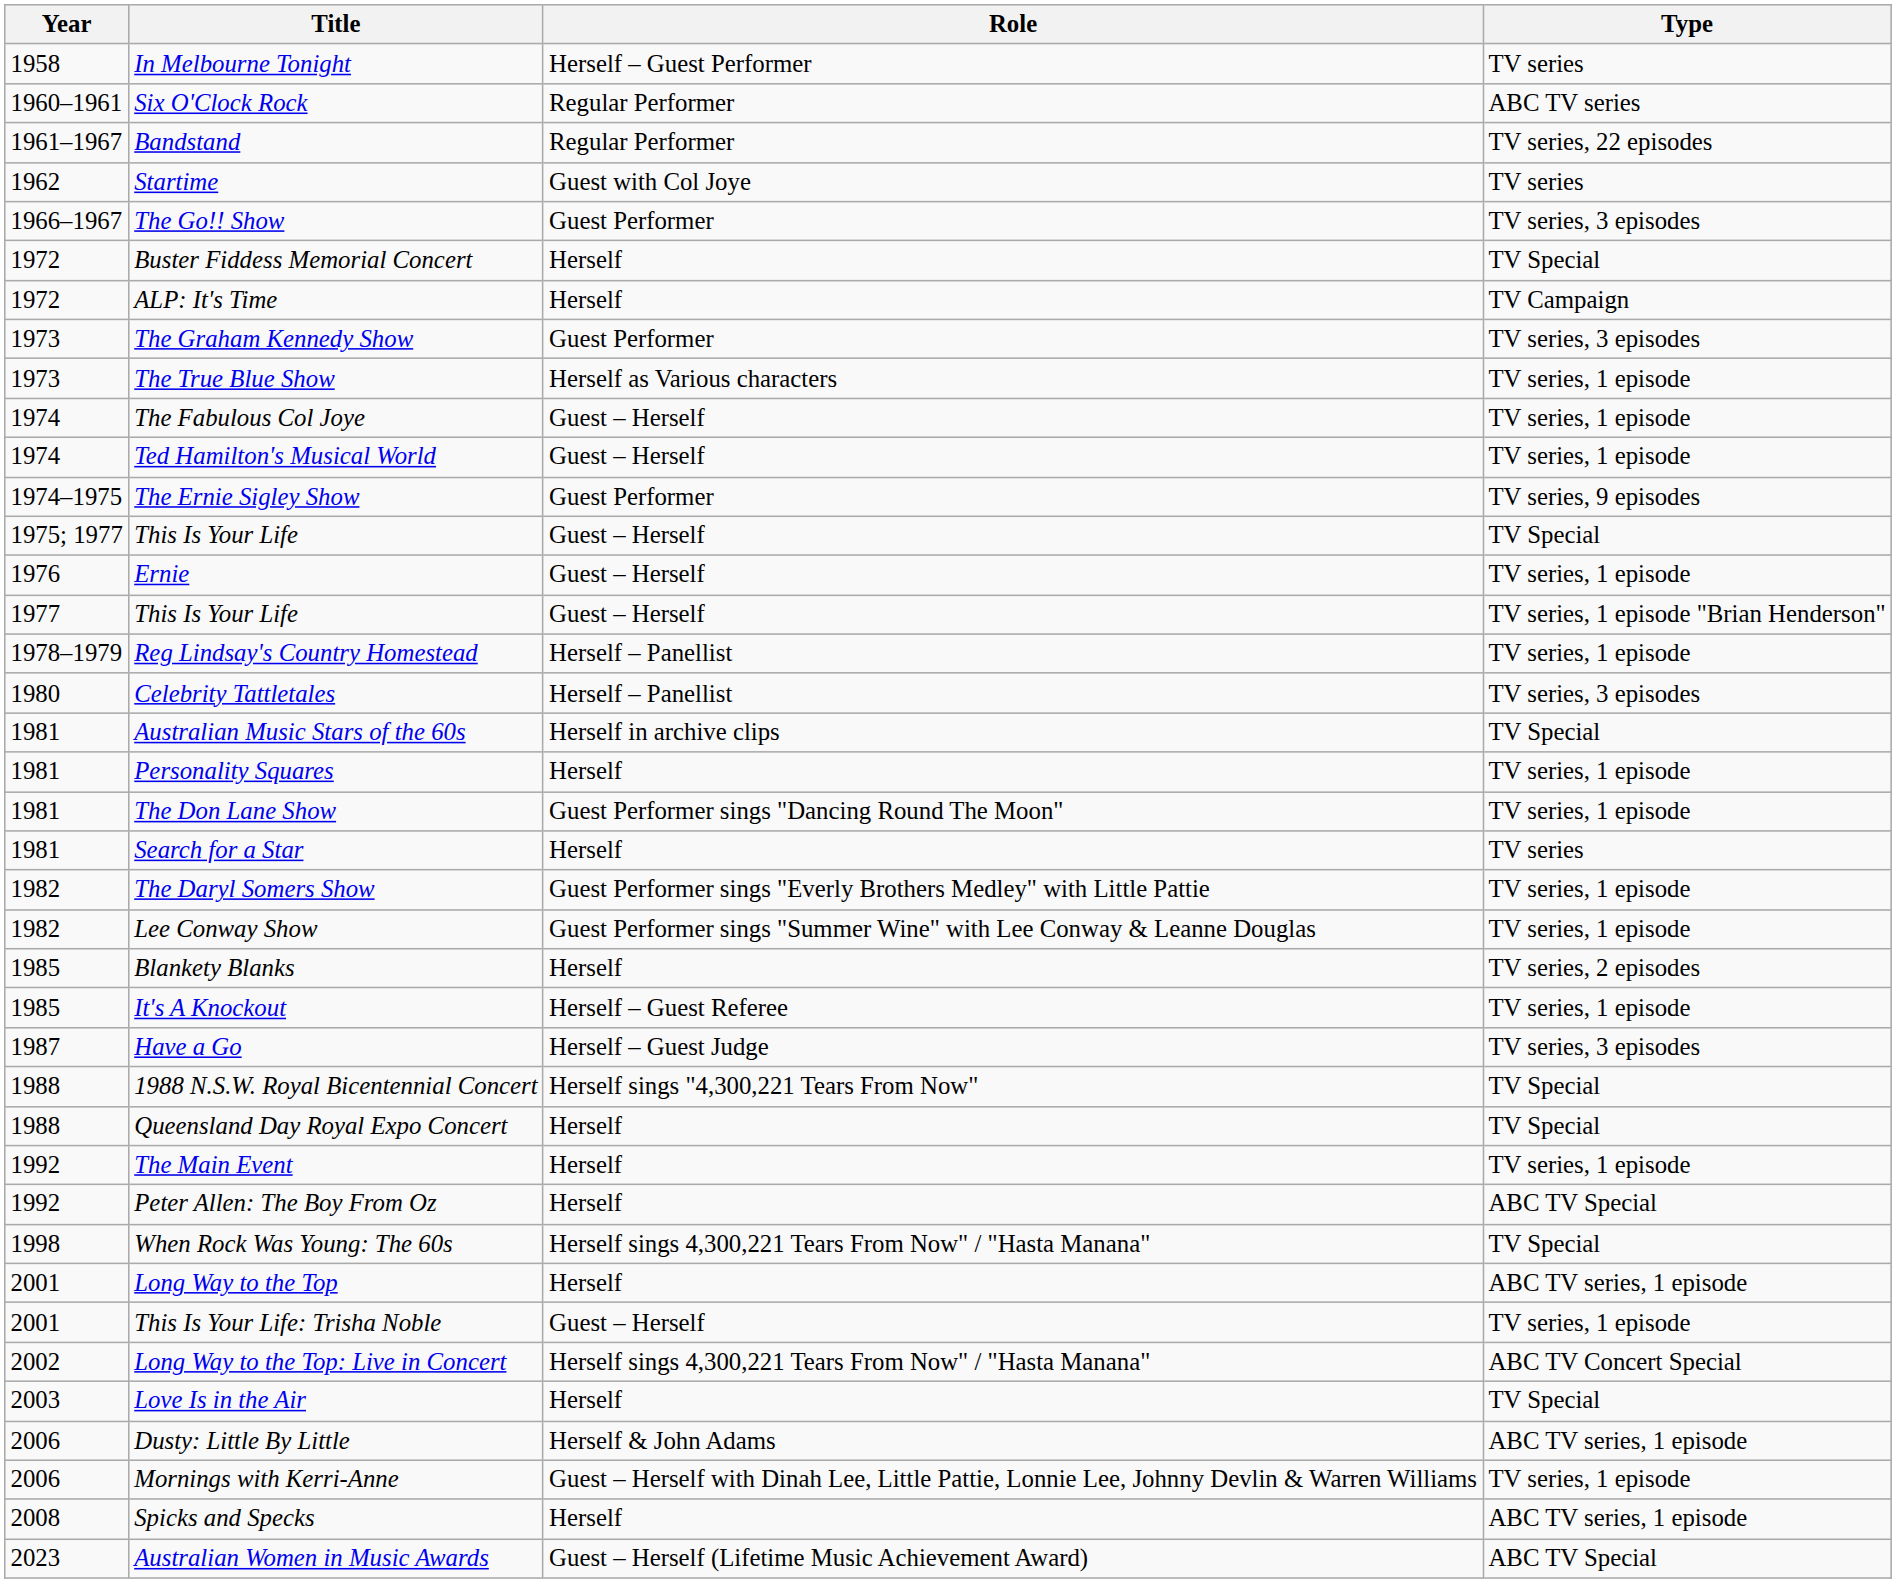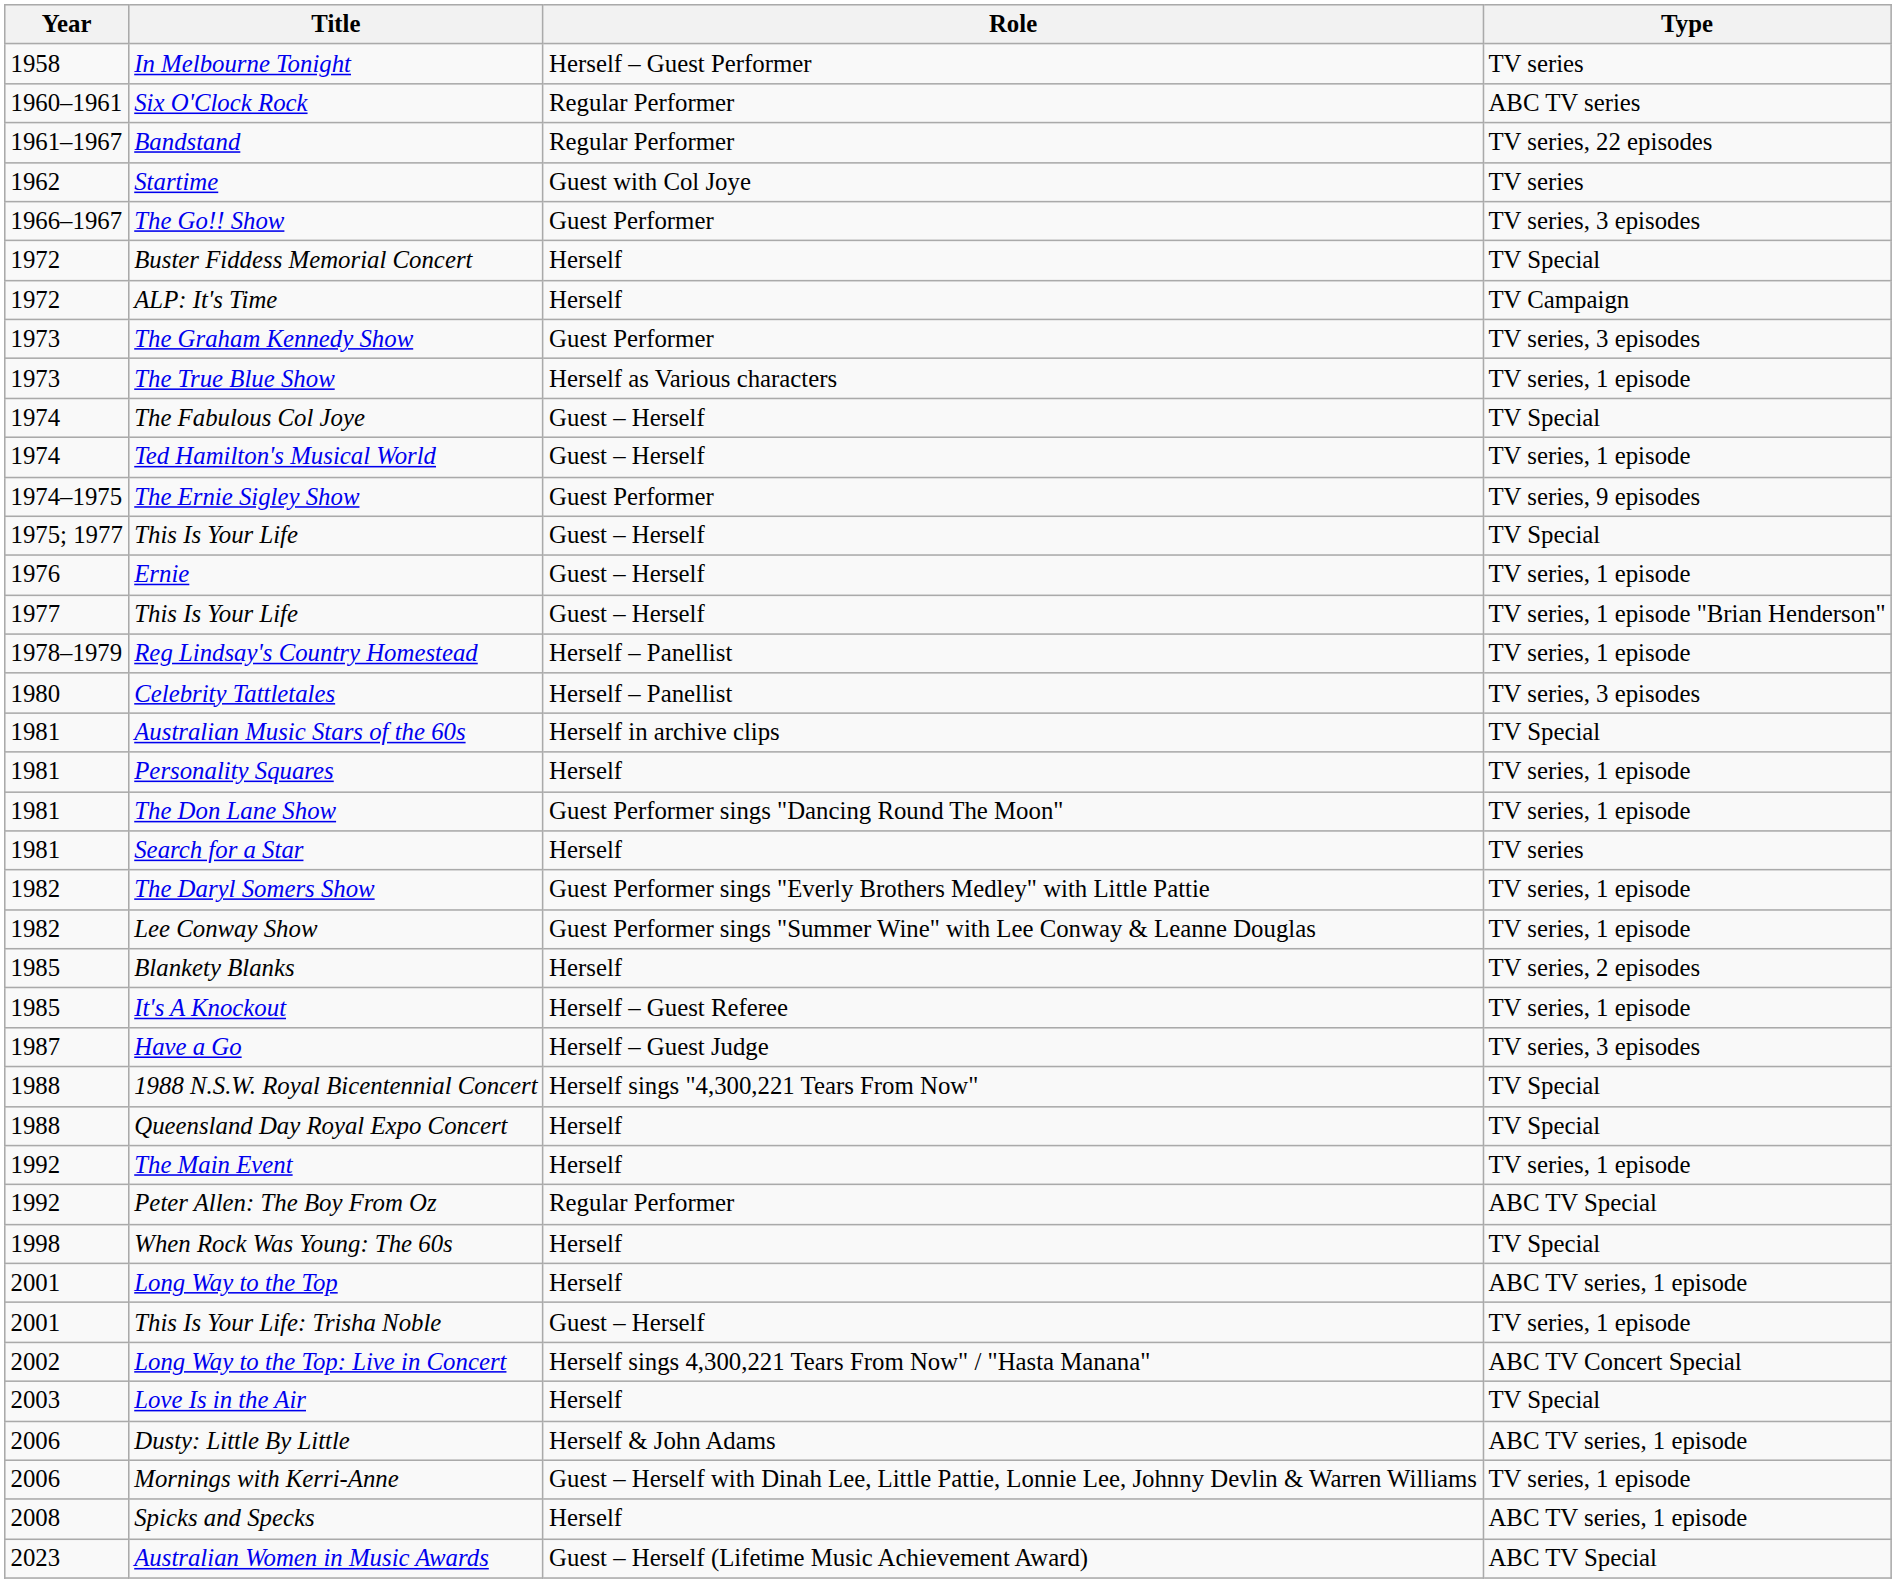 <table class="wikitable">
 <tr>
 <th>Year</th>
 <th>Title</th>
 <th>Role</th>
 <th>Type</th>
 </tr>
 <tr>
 <td>1958</td>
 <td><em><a href='#'>In Melbourne Tonight</a></em></td>
 <td>Herself – Guest Performer</td>
 <td>TV series</td>
 </tr>
 <tr>
 <td>1960–1961</td>
 <td><em><a href='#'>Six O'Clock Rock</a></em></td>
 <td>Regular Performer</td>
 <td>ABC TV series</td>
 </tr>
 <tr>
 <td>1961–1967</td>
 <td><em><a href='#'>Bandstand</a></em></td>
 <td>Regular Performer</td>
 <td>TV series, 22 episodes</td>
 </tr>
 <tr>
 <td>1962</td>
 <td><em><a href='#'>Startime</a></em></td>
 <td>Guest with Col Joye</td>
 <td>TV series</td>
 </tr>
 <tr>
 <td>1966–1967</td>
 <td><em><a href='#'>The Go!! Show</a></em></td>
 <td>Guest Performer</td>
 <td>TV series, 3 episodes</td>
 </tr>
 <tr>
 <td>1972</td>
 <td><em>Buster Fiddess Memorial Concert</em></td>
 <td>Herself</td>
 <td>TV Special</td>
 </tr>
 <tr>
 <td>1972</td>
 <td><em>ALP: It's Time</em></td>
 <td>Herself</td>
 <td>TV Campaign</td>
 </tr>
 <tr>
 <td>1973</td>
 <td><em><a href='#'>The Graham Kennedy Show</a></em></td>
 <td>Guest Performer</td>
 <td>TV series, 3 episodes</td>
 </tr>
 <tr>
 <td>1973</td>
 <td><em><a href='#'>The True Blue Show</a></em></td>
 <td>Herself as Various characters</td>
 <td>TV series, 1 episode</td>
 </tr>
 <tr>
 <td>1974</td>
 <td><em>The Fabulous Col Joye</em></td>
 <td>Guest – Herself</td>
-<td>TV series, 1 episode</td>
+<td>TV Special</td>
 </tr>
 <tr>
 <td>1974</td>
 <td><em><a href='#'>Ted Hamilton's Musical World</a></em></td>
 <td>Guest – Herself</td>
 <td>TV series, 1 episode</td>
 </tr>
 <tr>
 <td>1974–1975</td>
 <td><em><a href='#'>The Ernie Sigley Show</a></em></td>
 <td>Guest Performer</td>
 <td>TV series, 9 episodes</td>
 </tr>
 <tr>
 <td>1975; 1977</td>
 <td><em>This Is Your Life</em></td>
 <td>Guest – Herself</td>
 <td>TV Special</td>
 </tr>
 <tr>
 <td>1976</td>
 <td><em><a href='#'>Ernie</a></em></td>
 <td>Guest – Herself</td>
 <td>TV series, 1 episode</td>
 </tr>
 <tr>
 <td>1977</td>
 <td><em>This Is Your Life</em></td>
 <td>Guest – Herself</td>
 <td>TV series, 1 episode "Brian Henderson"</td>
 </tr>
 <tr>
 <td>1978–1979</td>
 <td><em><a href='#'>Reg Lindsay's Country Homestead</a></em></td>
 <td>Herself – Panellist</td>
 <td>TV series, 1 episode</td>
 </tr>
 <tr>
 <td>1980</td>
 <td><em><a href='#'>Celebrity Tattletales</a></em></td>
 <td>Herself – Panellist</td>
 <td>TV series, 3 episodes</td>
 </tr>
 <tr>
 <td>1981</td>
 <td><em><a href='#'>Australian Music Stars of the 60s</a></em></td>
 <td>Herself in archive clips</td>
 <td>TV Special</td>
 </tr>
 <tr>
 <td>1981</td>
 <td><em><a href='#'>Personality Squares</a></em></td>
 <td>Herself</td>
 <td>TV series, 1 episode</td>
 </tr>
 <tr>
 <td>1981</td>
 <td><em><a href='#'>The Don Lane Show</a></em></td>
 <td>Guest Performer sings "Dancing Round The Moon"</td>
 <td>TV series, 1 episode</td>
 </tr>
 <tr>
 <td>1981</td>
 <td><em><a href='#'>Search for a Star</a></em></td>
 <td>Herself</td>
 <td>TV series</td>
 </tr>
 <tr>
 <td>1982</td>
 <td><em><a href='#'>The Daryl Somers Show</a></em></td>
 <td>Guest Performer sings "Everly Brothers Medley" with Little Pattie</td>
 <td>TV series, 1 episode</td>
 </tr>
 <tr>
 <td>1982</td>
 <td><em>Lee Conway Show</em></td>
 <td>Guest Performer sings "Summer Wine" with Lee Conway & Leanne Douglas</td>
 <td>TV series, 1 episode</td>
 </tr>
 <tr>
 <td>1985</td>
 <td><em>Blankety Blanks</em></td>
 <td>Herself</td>
 <td>TV series, 2 episodes</td>
 </tr>
 <tr>
 <td>1985</td>
 <td><em><a href='#'>It's A Knockout</a></em></td>
 <td>Herself – Guest Referee</td>
 <td>TV series, 1 episode</td>
 </tr>
 <tr>
 <td>1987</td>
 <td><em><a href='#'>Have a Go</a></em></td>
 <td>Herself – Guest Judge</td>
 <td>TV series, 3 episodes</td>
 </tr>
 <tr>
 <td>1988</td>
 <td><em>1988 N.S.W. Royal Bicentennial Concert</em></td>
 <td>Herself sings "4,300,221 Tears From Now"</td>
 <td>TV Special</td>
 </tr>
 <tr>
 <td>1988</td>
 <td><em>Queensland Day Royal Expo Concert</em></td>
 <td>Herself</td>
 <td>TV Special</td>
 </tr>
 <tr>
 <td>1992</td>
 <td><em><a href='#'>The Main Event</a></em></td>
 <td>Herself</td>
 <td>TV series, 1 episode</td>
 </tr>
 <tr>
 <td>1992</td>
 <td><em>Peter Allen: The Boy From Oz</em></td>
-<td>Herself</td>
+<td>Regular Performer</td>
 <td>ABC TV Special</td>
 </tr>
 <tr>
 <td>1998</td>
 <td><em>When Rock Was Young: The 60s</em></td>
-<td>Herself sings 4,300,221 Tears From Now" / "Hasta Manana"</td>
+<td>Herself</td>
 <td>TV Special</td>
 </tr>
 <tr>
 <td>2001</td>
 <td><em><a href='#'>Long Way to the Top</a></em></td>
 <td>Herself</td>
 <td>ABC TV series, 1 episode</td>
 </tr>
 <tr>
 <td>2001</td>
 <td><em>This Is Your Life: Trisha Noble</em></td>
 <td>Guest – Herself</td>
 <td>TV series, 1 episode</td>
 </tr>
 <tr>
 <td>2002</td>
 <td><em><a href='#'>Long Way to the Top: Live in Concert</a></em></td>
 <td>Herself sings 4,300,221 Tears From Now" / "Hasta Manana"</td>
 <td>ABC TV Concert Special</td>
 </tr>
 <tr>
 <td>2003</td>
 <td><em><a href='#'>Love Is in the Air</a></em></td>
 <td>Herself</td>
 <td>TV Special</td>
 </tr>
 <tr>
 <td>2006</td>
 <td><em>Dusty: Little By Little</em></td>
 <td>Herself & John Adams</td>
 <td>ABC TV series, 1 episode</td>
 </tr>
 <tr>
 <td>2006</td>
 <td><em>Mornings with Kerri-Anne</em></td>
 <td>Guest – Herself with Dinah Lee, Little Pattie, Lonnie Lee, Johnny Devlin & Warren Williams</td>
 <td>TV series, 1 episode</td>
 </tr>
 <tr>
 <td>2008</td>
 <td><em>Spicks and Specks</em></td>
 <td>Herself</td>
 <td>ABC TV series, 1 episode</td>
 </tr>
 <tr>
 <td>2023</td>
 <td><em><a href='#'>Australian Women in Music Awards</a></em></td>
 <td>Guest – Herself (Lifetime Music Achievement Award)</td>
 <td>ABC TV Special</td>
 </tr>
 </table>
